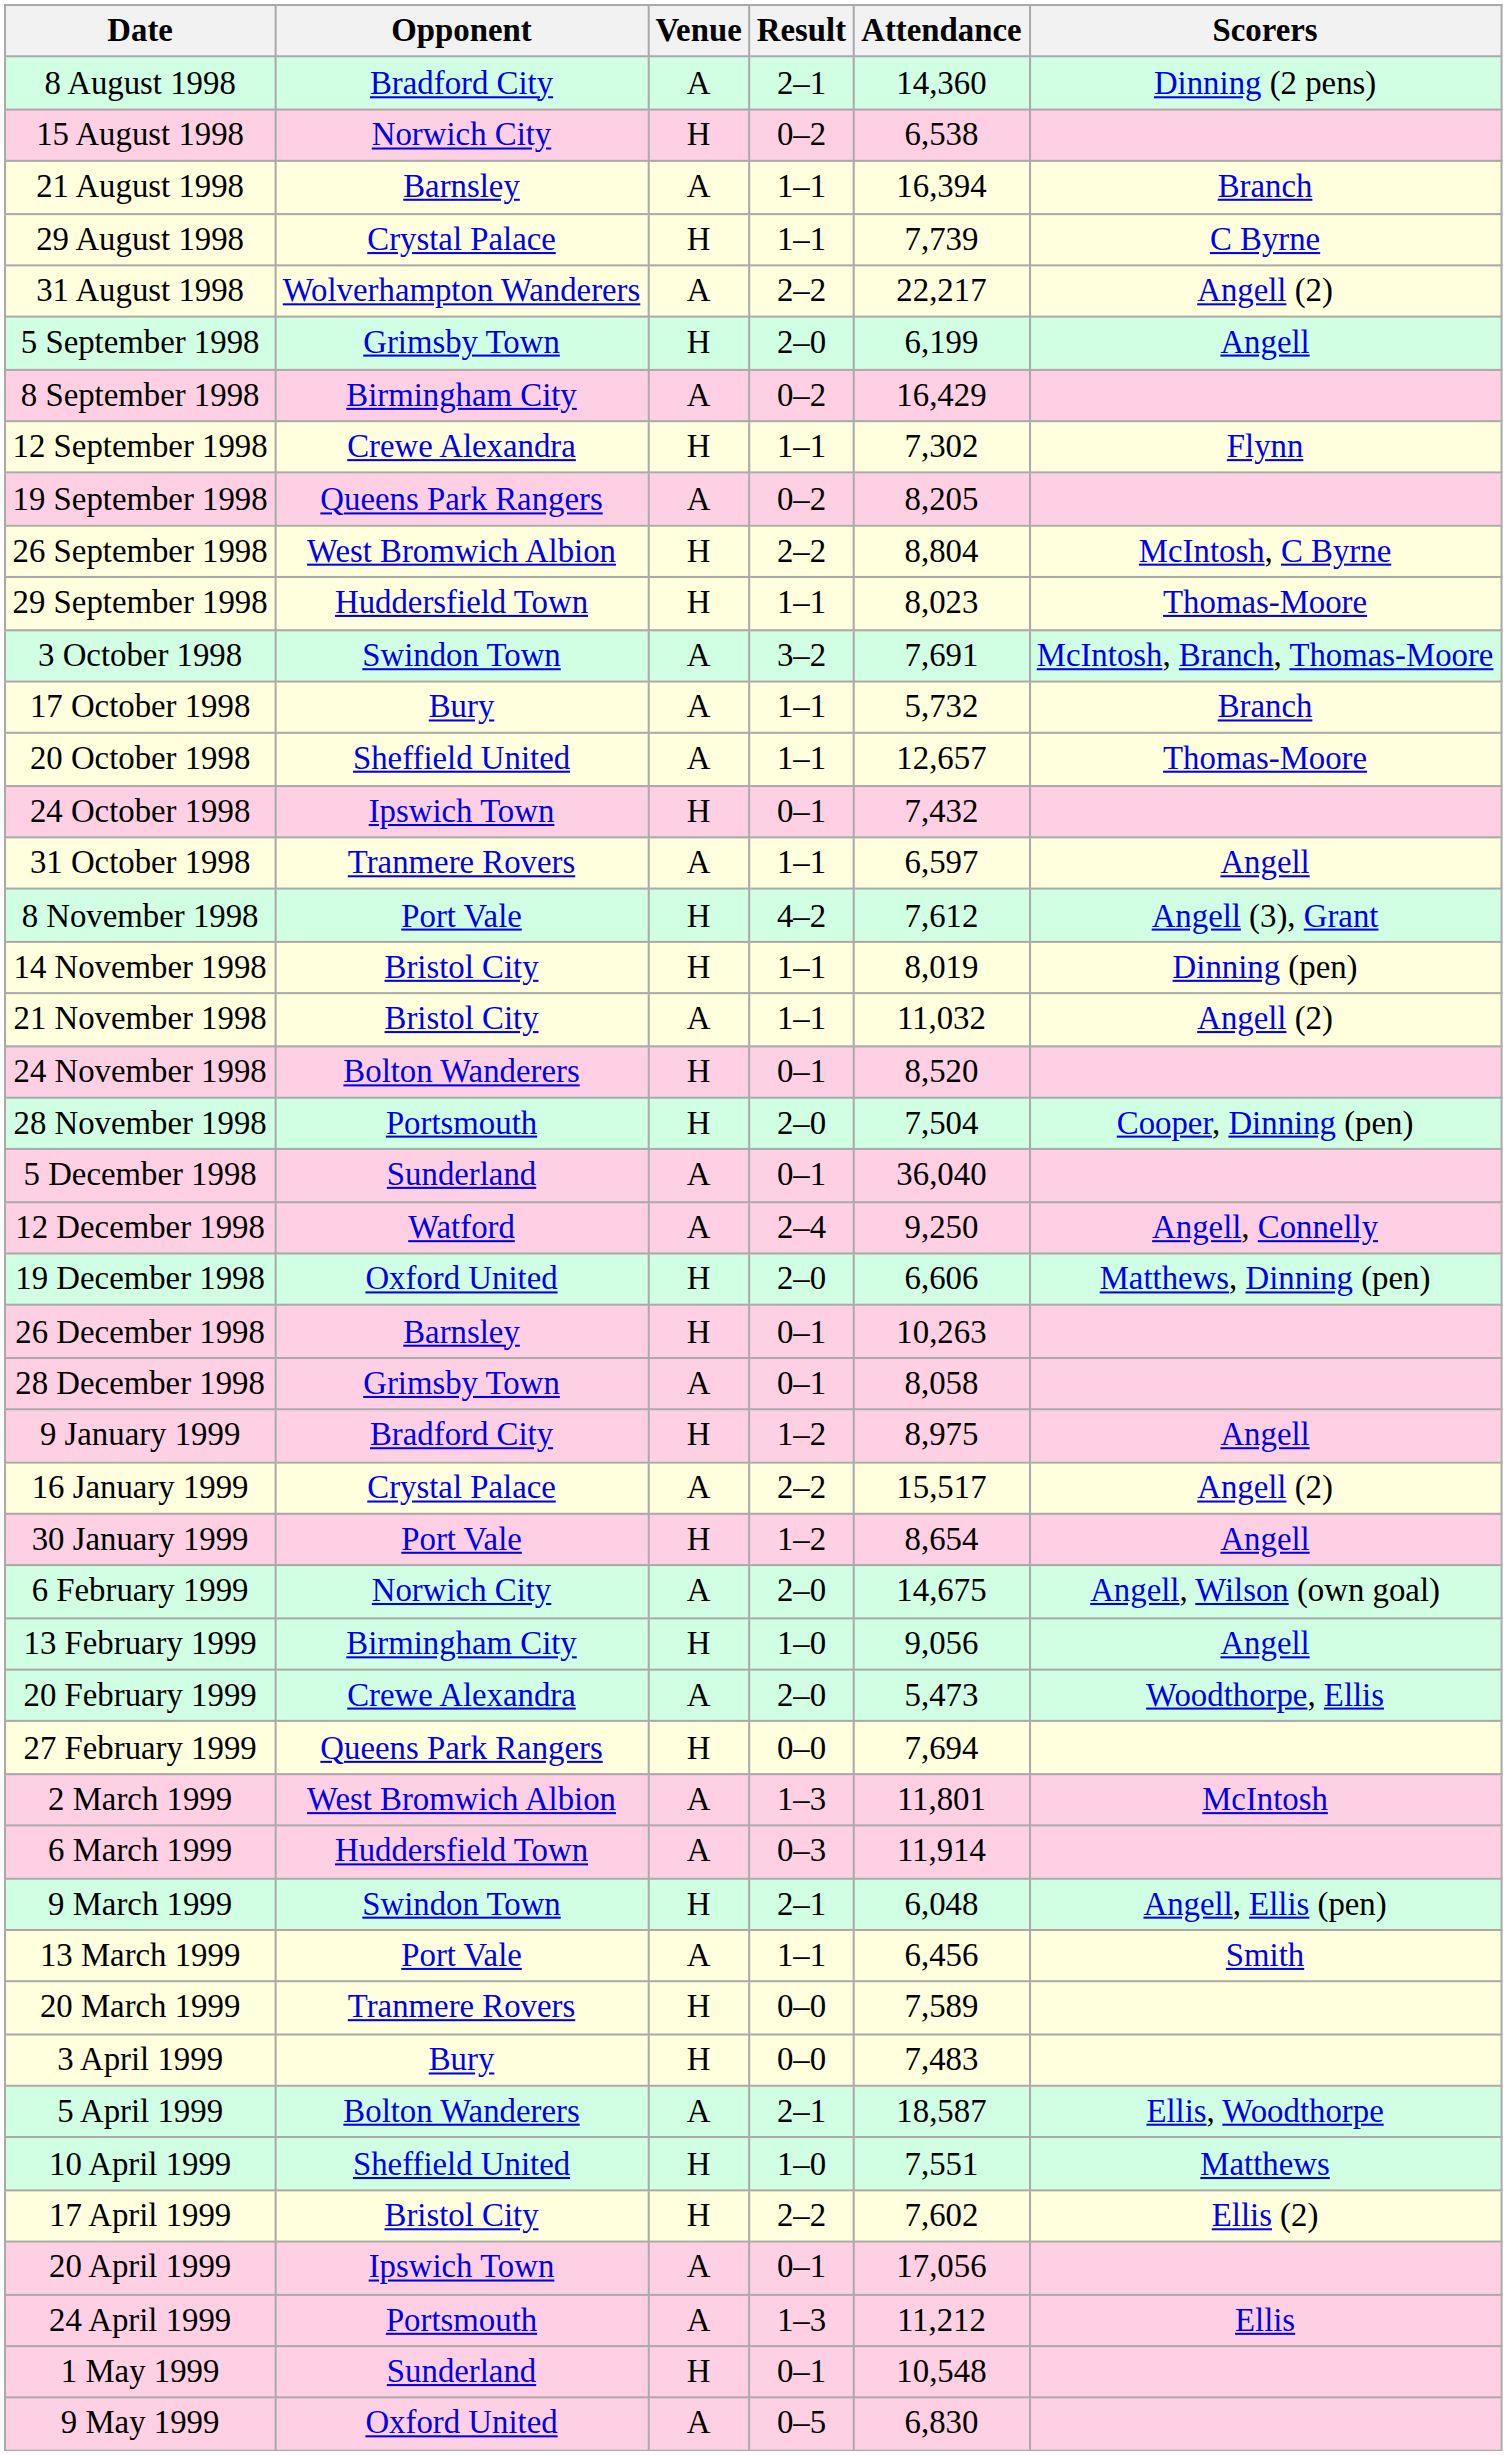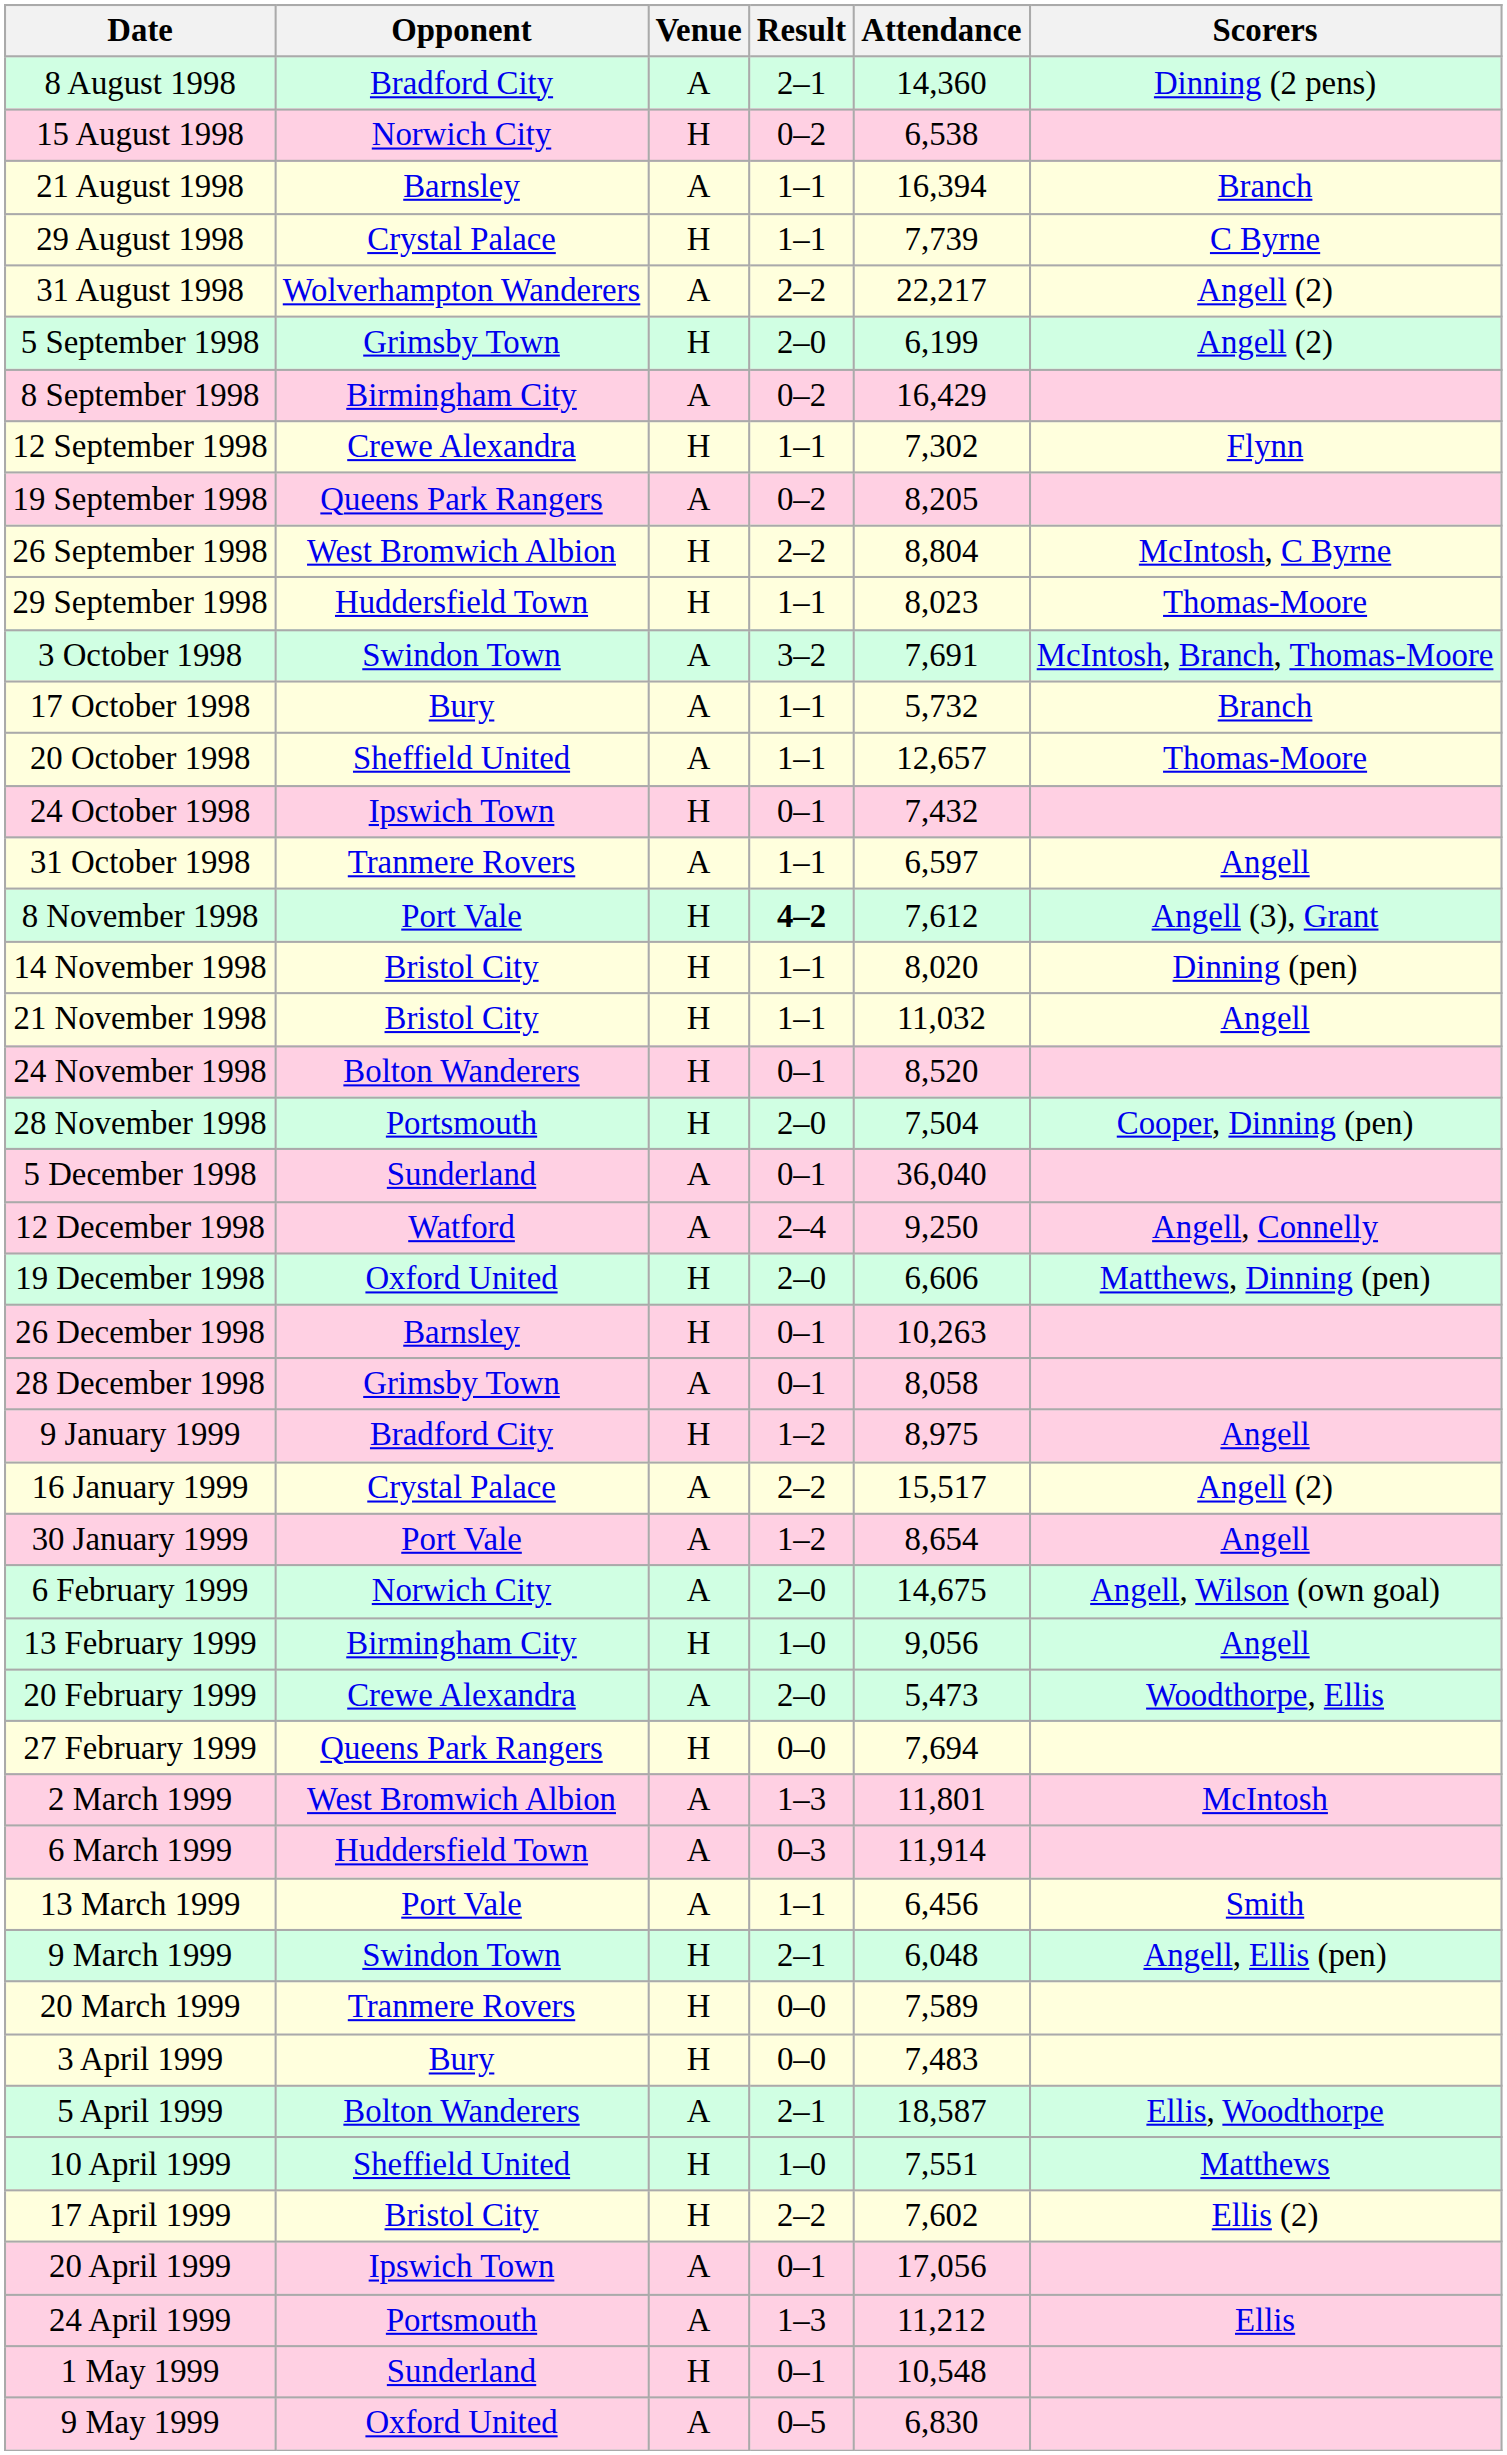 <table class="wikitable sortable" style="font-size:100%; text-align:center">
 <tr>
 <th>Date</th>
 <th>Opponent</th>
 <th>Venue</th>
 <th>Result</th>
 <th>Attendance</th>
 <th>Scorers</th>
 </tr>
 <tr style="background-color: #d0ffe3;">
 <td>8 August 1998</td>
 <td><a href='#'>Bradford City</a></td>
 <td>A</td>
 <td>2–1</td>
 <td>14,360</td>
 <td><a href='#'>Dinning</a> (2 pens)</td>
 </tr>
 <tr style="background-color: #ffd0e3;">
 <td>15 August 1998</td>
 <td><a href='#'>Norwich City</a></td>
 <td>H</td>
 <td>0–2</td>
 <td>6,538</td>
 <td></td>
 </tr>
 <tr style="background-color: #ffffdd;">
 <td>21 August 1998</td>
 <td><a href='#'>Barnsley</a></td>
 <td>A</td>
 <td>1–1</td>
 <td>16,394</td>
 <td><a href='#'>Branch</a></td>
 </tr>
 <tr style="background-color: #ffffdd;">
 <td>29 August 1998</td>
 <td><a href='#'>Crystal Palace</a></td>
 <td>H</td>
 <td>1–1</td>
 <td>7,739</td>
 <td><a href='#'>C Byrne</a></td>
 </tr>
 <tr style="background-color: #ffffdd;">
 <td>31 August 1998</td>
 <td><a href='#'>Wolverhampton Wanderers</a></td>
 <td>A</td>
 <td>2–2</td>
 <td>22,217</td>
 <td><a href='#'>Angell</a> (2)</td>
 </tr>
 <tr style="background-color: #d0ffe3;">
 <td>5 September 1998</td>
 <td><a href='#'>Grimsby Town</a></td>
 <td>H</td>
 <td>2–0</td>
 <td>6,199</td>
-<td><a href='#'>Angell</a></td>
+<td><a href='#'>Angell</a> (2)</td>
 </tr>
 <tr style="background-color: #ffd0e3;">
 <td>8 September 1998</td>
 <td><a href='#'>Birmingham City</a></td>
 <td>A</td>
 <td>0–2</td>
 <td>16,429</td>
 <td></td>
 </tr>
 <tr style="background-color: #ffffdd;">
 <td>12 September 1998</td>
 <td><a href='#'>Crewe Alexandra</a></td>
 <td>H</td>
 <td>1–1</td>
 <td>7,302</td>
 <td><a href='#'>Flynn</a></td>
 </tr>
 <tr style="background-color: #ffd0e3;">
 <td>19 September 1998</td>
 <td><a href='#'>Queens Park Rangers</a></td>
 <td>A</td>
 <td>0–2</td>
 <td>8,205</td>
 <td></td>
 </tr>
 <tr style="background-color: #ffffdd;">
 <td>26 September 1998</td>
 <td><a href='#'>West Bromwich Albion</a></td>
 <td>H</td>
 <td>2–2</td>
 <td>8,804</td>
 <td><a href='#'>McIntosh</a>, <a href='#'>C Byrne</a></td>
 </tr>
 <tr style="background-color: #ffffdd;">
 <td>29 September 1998</td>
 <td><a href='#'>Huddersfield Town</a></td>
 <td>H</td>
 <td>1–1</td>
 <td>8,023</td>
 <td><a href='#'>Thomas-Moore</a></td>
 </tr>
 <tr style="background-color: #d0ffe3;">
 <td>3 October 1998</td>
 <td><a href='#'>Swindon Town</a></td>
 <td>A</td>
 <td>3–2</td>
 <td>7,691</td>
 <td><a href='#'>McIntosh</a>, <a href='#'>Branch</a>, <a href='#'>Thomas-Moore</a></td>
 </tr>
 <tr style="background-color: #ffffdd;">
 <td>17 October 1998</td>
 <td><a href='#'>Bury</a></td>
 <td>A</td>
 <td>1–1</td>
 <td>5,732</td>
 <td><a href='#'>Branch</a></td>
 </tr>
 <tr style="background-color: #ffffdd;">
 <td>20 October 1998</td>
 <td><a href='#'>Sheffield United</a></td>
 <td>A</td>
 <td>1–1</td>
 <td>12,657</td>
 <td><a href='#'>Thomas-Moore</a></td>
 </tr>
 <tr style="background-color: #ffd0e3;">
 <td>24 October 1998</td>
 <td><a href='#'>Ipswich Town</a></td>
 <td>H</td>
 <td>0–1</td>
 <td>7,432</td>
 <td></td>
 </tr>
 <tr style="background-color: #ffffdd;">
 <td>31 October 1998</td>
 <td><a href='#'>Tranmere Rovers</a></td>
 <td>A</td>
 <td>1–1</td>
 <td>6,597</td>
 <td><a href='#'>Angell</a></td>
 </tr>
 <tr style="background-color: #d0ffe3;">
 <td>8 November 1998</td>
 <td><a href='#'>Port Vale</a></td>
 <td>H</td>
-<td>4–2</td>
+<td><strong>4–2</strong></td>
 <td>7,612</td>
 <td><a href='#'>Angell</a> (3), <a href='#'>Grant</a></td>
 </tr>
 <tr style="background-color: #ffffdd;">
 <td>14 November 1998</td>
 <td><a href='#'>Bristol City</a></td>
 <td>H</td>
 <td>1–1</td>
-<td>8,019</td>
+<td>8,020</td>
 <td><a href='#'>Dinning</a> (pen)</td>
 </tr>
 <tr style="background-color: #ffffdd;">
 <td>21 November 1998</td>
 <td><a href='#'>Bristol City</a></td>
-<td>A</td>
+<td>H</td>
 <td>1–1</td>
 <td>11,032</td>
-<td><a href='#'>Angell</a> (2)</td>
+<td><a href='#'>Angell</a></td>
 </tr>
 <tr style="background-color: #ffd0e3;">
 <td>24 November 1998</td>
 <td><a href='#'>Bolton Wanderers</a></td>
 <td>H</td>
 <td>0–1</td>
 <td>8,520</td>
 <td></td>
 </tr>
 <tr style="background-color: #d0ffe3;">
 <td>28 November 1998</td>
 <td><a href='#'>Portsmouth</a></td>
 <td>H</td>
 <td>2–0</td>
 <td>7,504</td>
 <td><a href='#'>Cooper</a>, <a href='#'>Dinning</a> (pen)</td>
 </tr>
 <tr style="background-color: #ffd0e3;">
 <td>5 December 1998</td>
 <td><a href='#'>Sunderland</a></td>
 <td>A</td>
 <td>0–1</td>
 <td>36,040</td>
 <td></td>
 </tr>
 <tr style="background-color: #ffd0e3;">
 <td>12 December 1998</td>
 <td><a href='#'>Watford</a></td>
 <td>A</td>
 <td>2–4</td>
 <td>9,250</td>
 <td><a href='#'>Angell</a>, <a href='#'>Connelly</a></td>
 </tr>
 <tr style="background-color: #d0ffe3;">
 <td>19 December 1998</td>
 <td><a href='#'>Oxford United</a></td>
 <td>H</td>
 <td>2–0</td>
 <td>6,606</td>
 <td><a href='#'>Matthews</a>, <a href='#'>Dinning</a> (pen)</td>
 </tr>
 <tr style="background-color: #ffd0e3;">
 <td>26 December 1998</td>
 <td><a href='#'>Barnsley</a></td>
 <td>H</td>
 <td>0–1</td>
 <td>10,263</td>
 <td></td>
 </tr>
 <tr style="background-color: #ffd0e3;">
 <td>28 December 1998</td>
 <td><a href='#'>Grimsby Town</a></td>
 <td>A</td>
 <td>0–1</td>
 <td>8,058</td>
 <td></td>
 </tr>
 <tr style="background-color: #ffd0e3;">
 <td>9 January 1999</td>
 <td><a href='#'>Bradford City</a></td>
 <td>H</td>
 <td>1–2</td>
 <td>8,975</td>
 <td><a href='#'>Angell</a></td>
 </tr>
 <tr style="background-color: #ffffdd;">
 <td>16 January 1999</td>
 <td><a href='#'>Crystal Palace</a></td>
 <td>A</td>
 <td>2–2</td>
 <td>15,517</td>
 <td><a href='#'>Angell</a> (2)</td>
 </tr>
 <tr style="background-color: #ffd0e3;">
 <td>30 January 1999</td>
 <td><a href='#'>Port Vale</a></td>
-<td>H</td>
+<td>A</td>
 <td>1–2</td>
 <td>8,654</td>
 <td><a href='#'>Angell</a></td>
 </tr>
 <tr style="background-color: #d0ffe3;">
 <td>6 February 1999</td>
 <td><a href='#'>Norwich City</a></td>
 <td>A</td>
 <td>2–0</td>
 <td>14,675</td>
 <td><a href='#'>Angell</a>, <a href='#'>Wilson</a> (own goal)</td>
 </tr>
 <tr style="background-color: #d0ffe3;">
 <td>13 February 1999</td>
 <td><a href='#'>Birmingham City</a></td>
 <td>H</td>
 <td>1–0</td>
 <td>9,056</td>
 <td><a href='#'>Angell</a></td>
 </tr>
 <tr style="background-color: #d0ffe3;">
 <td>20 February 1999</td>
 <td><a href='#'>Crewe Alexandra</a></td>
 <td>A</td>
 <td>2–0</td>
 <td>5,473</td>
 <td><a href='#'>Woodthorpe</a>, <a href='#'>Ellis</a></td>
 </tr>
 <tr style="background-color: #ffffdd;">
 <td>27 February 1999</td>
 <td><a href='#'>Queens Park Rangers</a></td>
 <td>H</td>
 <td>0–0</td>
 <td>7,694</td>
 <td></td>
 </tr>
 <tr style="background-color: #ffd0e3;">
 <td>2 March 1999</td>
 <td><a href='#'>West Bromwich Albion</a></td>
 <td>A</td>
 <td>1–3</td>
 <td>11,801</td>
 <td><a href='#'>McIntosh</a></td>
 </tr>
 <tr style="background-color: #ffd0e3;">
 <td>6 March 1999</td>
 <td><a href='#'>Huddersfield Town</a></td>
 <td>A</td>
 <td>0–3</td>
 <td>11,914</td>
 <td></td>
 </tr>
+<tr style="background-color: #ffffdd;">
+<td>13 March 1999</td>
+<td><a href='#'>Port Vale</a></td>
+<td>A</td>
+<td>1–1</td>
+<td>6,456</td>
+<td><a href='#'>Smith</a></td>
+</tr>
 <tr style="background-color: #d0ffe3;">
 <td>9 March 1999</td>
 <td><a href='#'>Swindon Town</a></td>
 <td>H</td>
 <td>2–1</td>
 <td>6,048</td>
 <td><a href='#'>Angell</a>, <a href='#'>Ellis</a> (pen)</td>
-</tr>
-<tr style="background-color: #ffffdd;">
-<td>13 March 1999</td>
-<td><a href='#'>Port Vale</a></td>
-<td>A</td>
-<td>1–1</td>
-<td>6,456</td>
-<td><a href='#'>Smith</a></td>
 </tr>
 <tr style="background-color: #ffffdd;">
 <td>20 March 1999</td>
 <td><a href='#'>Tranmere Rovers</a></td>
 <td>H</td>
 <td>0–0</td>
 <td>7,589</td>
 <td></td>
 </tr>
 <tr style="background-color: #ffffdd;">
 <td>3 April 1999</td>
 <td><a href='#'>Bury</a></td>
 <td>H</td>
 <td>0–0</td>
 <td>7,483</td>
 <td></td>
 </tr>
 <tr style="background-color: #d0ffe3;">
 <td>5 April 1999</td>
 <td><a href='#'>Bolton Wanderers</a></td>
 <td>A</td>
 <td>2–1</td>
 <td>18,587</td>
 <td><a href='#'>Ellis</a>, <a href='#'>Woodthorpe</a></td>
 </tr>
 <tr style="background-color: #d0ffe3;">
 <td>10 April 1999</td>
 <td><a href='#'>Sheffield United</a></td>
 <td>H</td>
 <td>1–0</td>
 <td>7,551</td>
 <td><a href='#'>Matthews</a></td>
 </tr>
 <tr style="background-color: #ffffdd;">
 <td>17 April 1999</td>
 <td><a href='#'>Bristol City</a></td>
 <td>H</td>
 <td>2–2</td>
 <td>7,602</td>
 <td><a href='#'>Ellis</a> (2)</td>
 </tr>
 <tr style="background-color: #ffd0e3;">
 <td>20 April 1999</td>
 <td><a href='#'>Ipswich Town</a></td>
 <td>A</td>
 <td>0–1</td>
 <td>17,056</td>
 <td></td>
 </tr>
 <tr style="background-color: #ffd0e3;">
 <td>24 April 1999</td>
 <td><a href='#'>Portsmouth</a></td>
 <td>A</td>
 <td>1–3</td>
 <td>11,212</td>
 <td><a href='#'>Ellis</a></td>
 </tr>
 <tr style="background-color: #ffd0e3;">
 <td>1 May 1999</td>
 <td><a href='#'>Sunderland</a></td>
 <td>H</td>
 <td>0–1</td>
 <td>10,548</td>
 <td></td>
 </tr>
 <tr style="background-color: #ffd0e3;">
 <td>9 May 1999</td>
 <td><a href='#'>Oxford United</a></td>
 <td>A</td>
 <td>0–5</td>
 <td>6,830</td>
 <td></td>
 </tr>
 </table>
